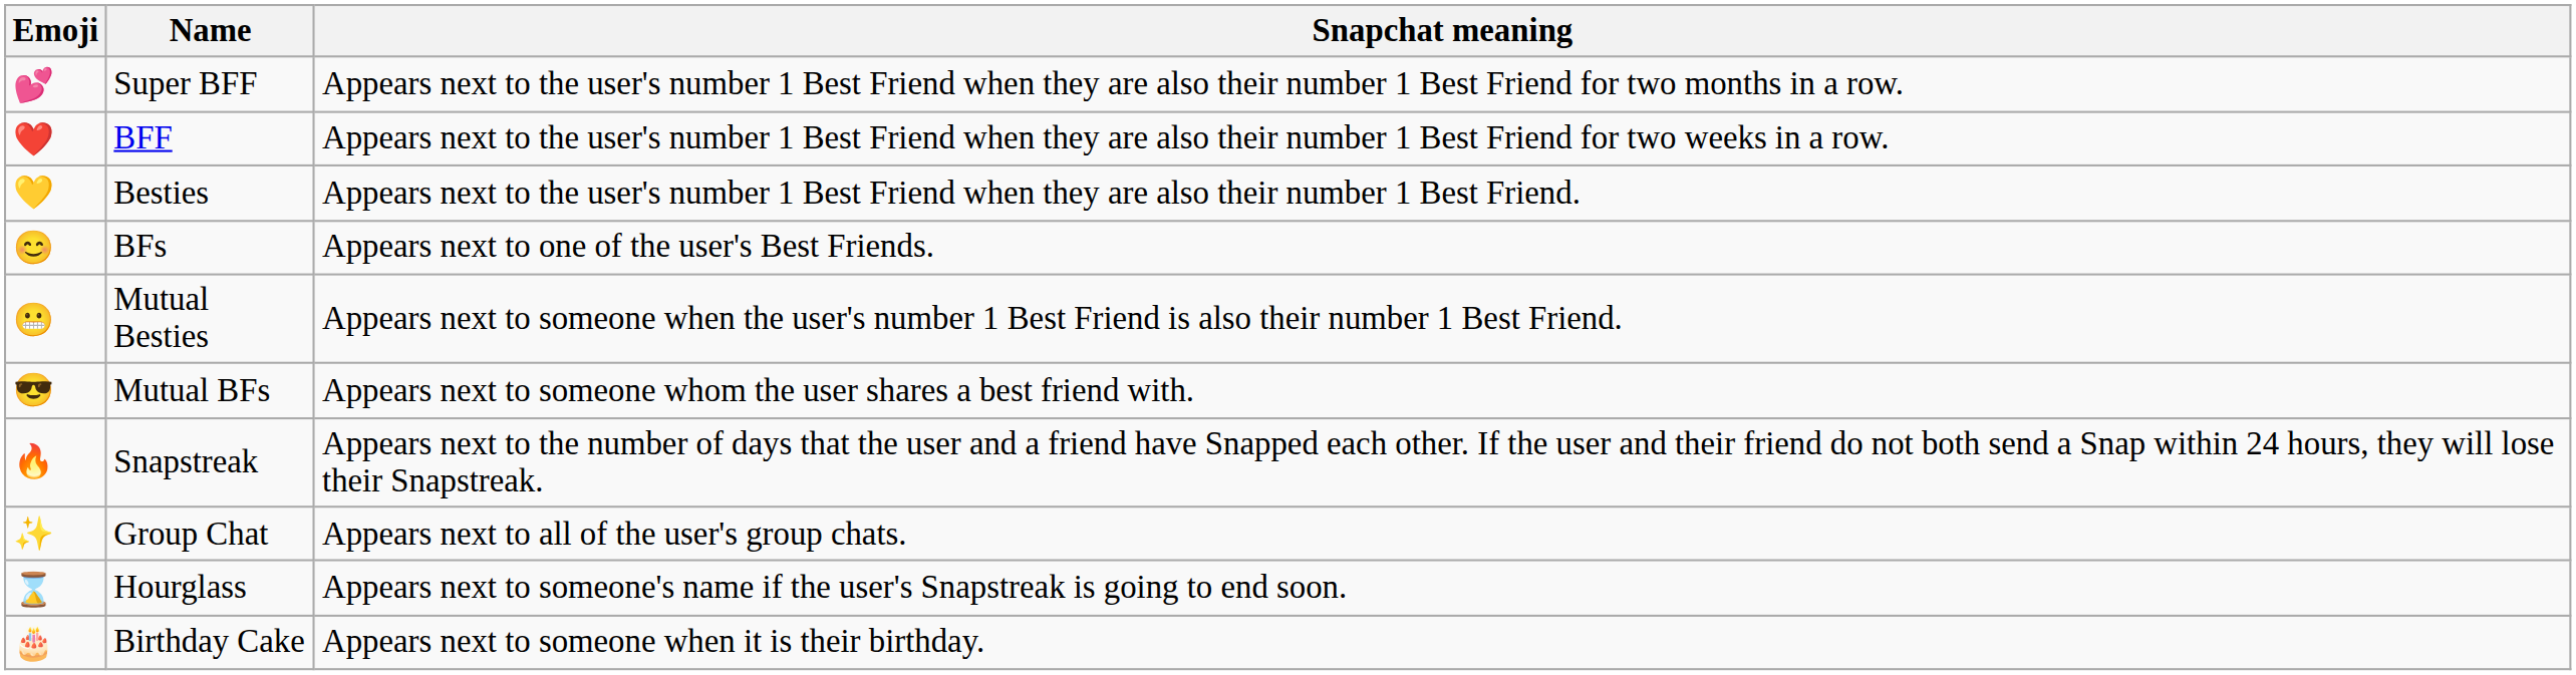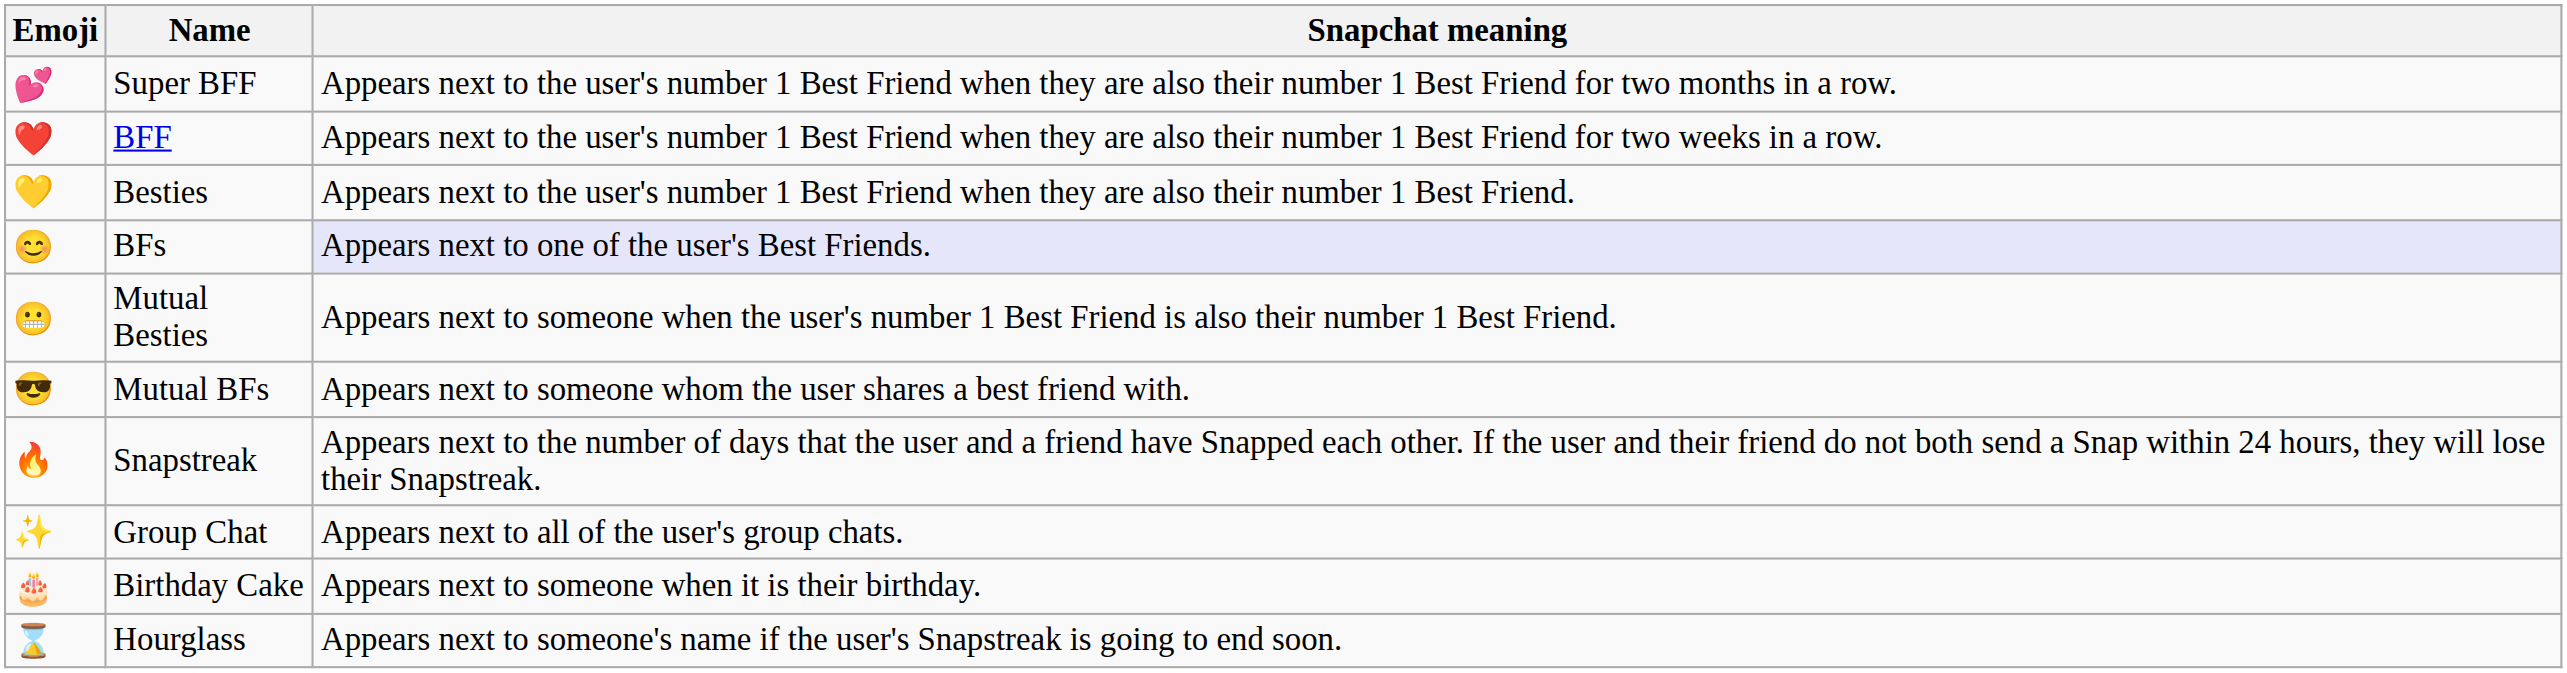 <table class="wikitable">
 <tr>
 <th>Emoji</th>
 <th>Name</th>
 <th>Snapchat meaning</th>
 </tr>
 <tr>
 <td>💕</td>
 <td>Super BFF</td>
 <td>Appears next to the user's number 1 Best Friend when they are also their number 1 Best Friend for two months in a row.</td>
 </tr>
 <tr>
 <td>❤️</td>
 <td><a href='#'>BFF</a></td>
 <td>Appears next to the user's number 1 Best Friend when they are also their number 1 Best Friend for two weeks in a row.</td>
 </tr>
 <tr>
 <td>💛</td>
 <td>Besties</td>
 <td>Appears next to the user's number 1 Best Friend when they are also their number 1 Best Friend.</td>
 </tr>
 <tr>
 <td>😊</td>
 <td>BFs</td>
-<td>Appears next to one of the user's Best Friends.</td>
+<td style="background: lavender;">Appears next to one of the user's Best Friends.</td>
 </tr>
 <tr>
 <td>😬</td>
 <td>Mutual Besties</td>
 <td>Appears next to someone when the user's number 1 Best Friend is also their number 1 Best Friend.</td>
 </tr>
 <tr>
 <td>😎</td>
 <td>Mutual BFs</td>
 <td>Appears next to someone whom the user shares a best friend with.</td>
 </tr>
 <tr>
 <td>🔥</td>
 <td>Snapstreak</td>
 <td>Appears next to the number of days that the user and a friend have Snapped each other. If the user and their friend do not both send a Snap within 24 hours, they will lose their Snapstreak.</td>
 </tr>
 <tr>
 <td>✨</td>
 <td>Group Chat</td>
 <td>Appears next to all of the user's group chats.</td>
 </tr>
 <tr>
+<td>🎂</td>
+<td>Birthday Cake</td>
+<td>Appears next to someone when it is their birthday.</td>
+</tr>
+<tr>
 <td>⌛️</td>
 <td>Hourglass</td>
 <td>Appears next to someone's name if the user's Snapstreak is going to end soon.</td>
 </tr>
-<tr>
-<td>🎂</td>
-<td>Birthday Cake</td>
-<td>Appears next to someone when it is their birthday.</td>
-</tr>
 </table>
